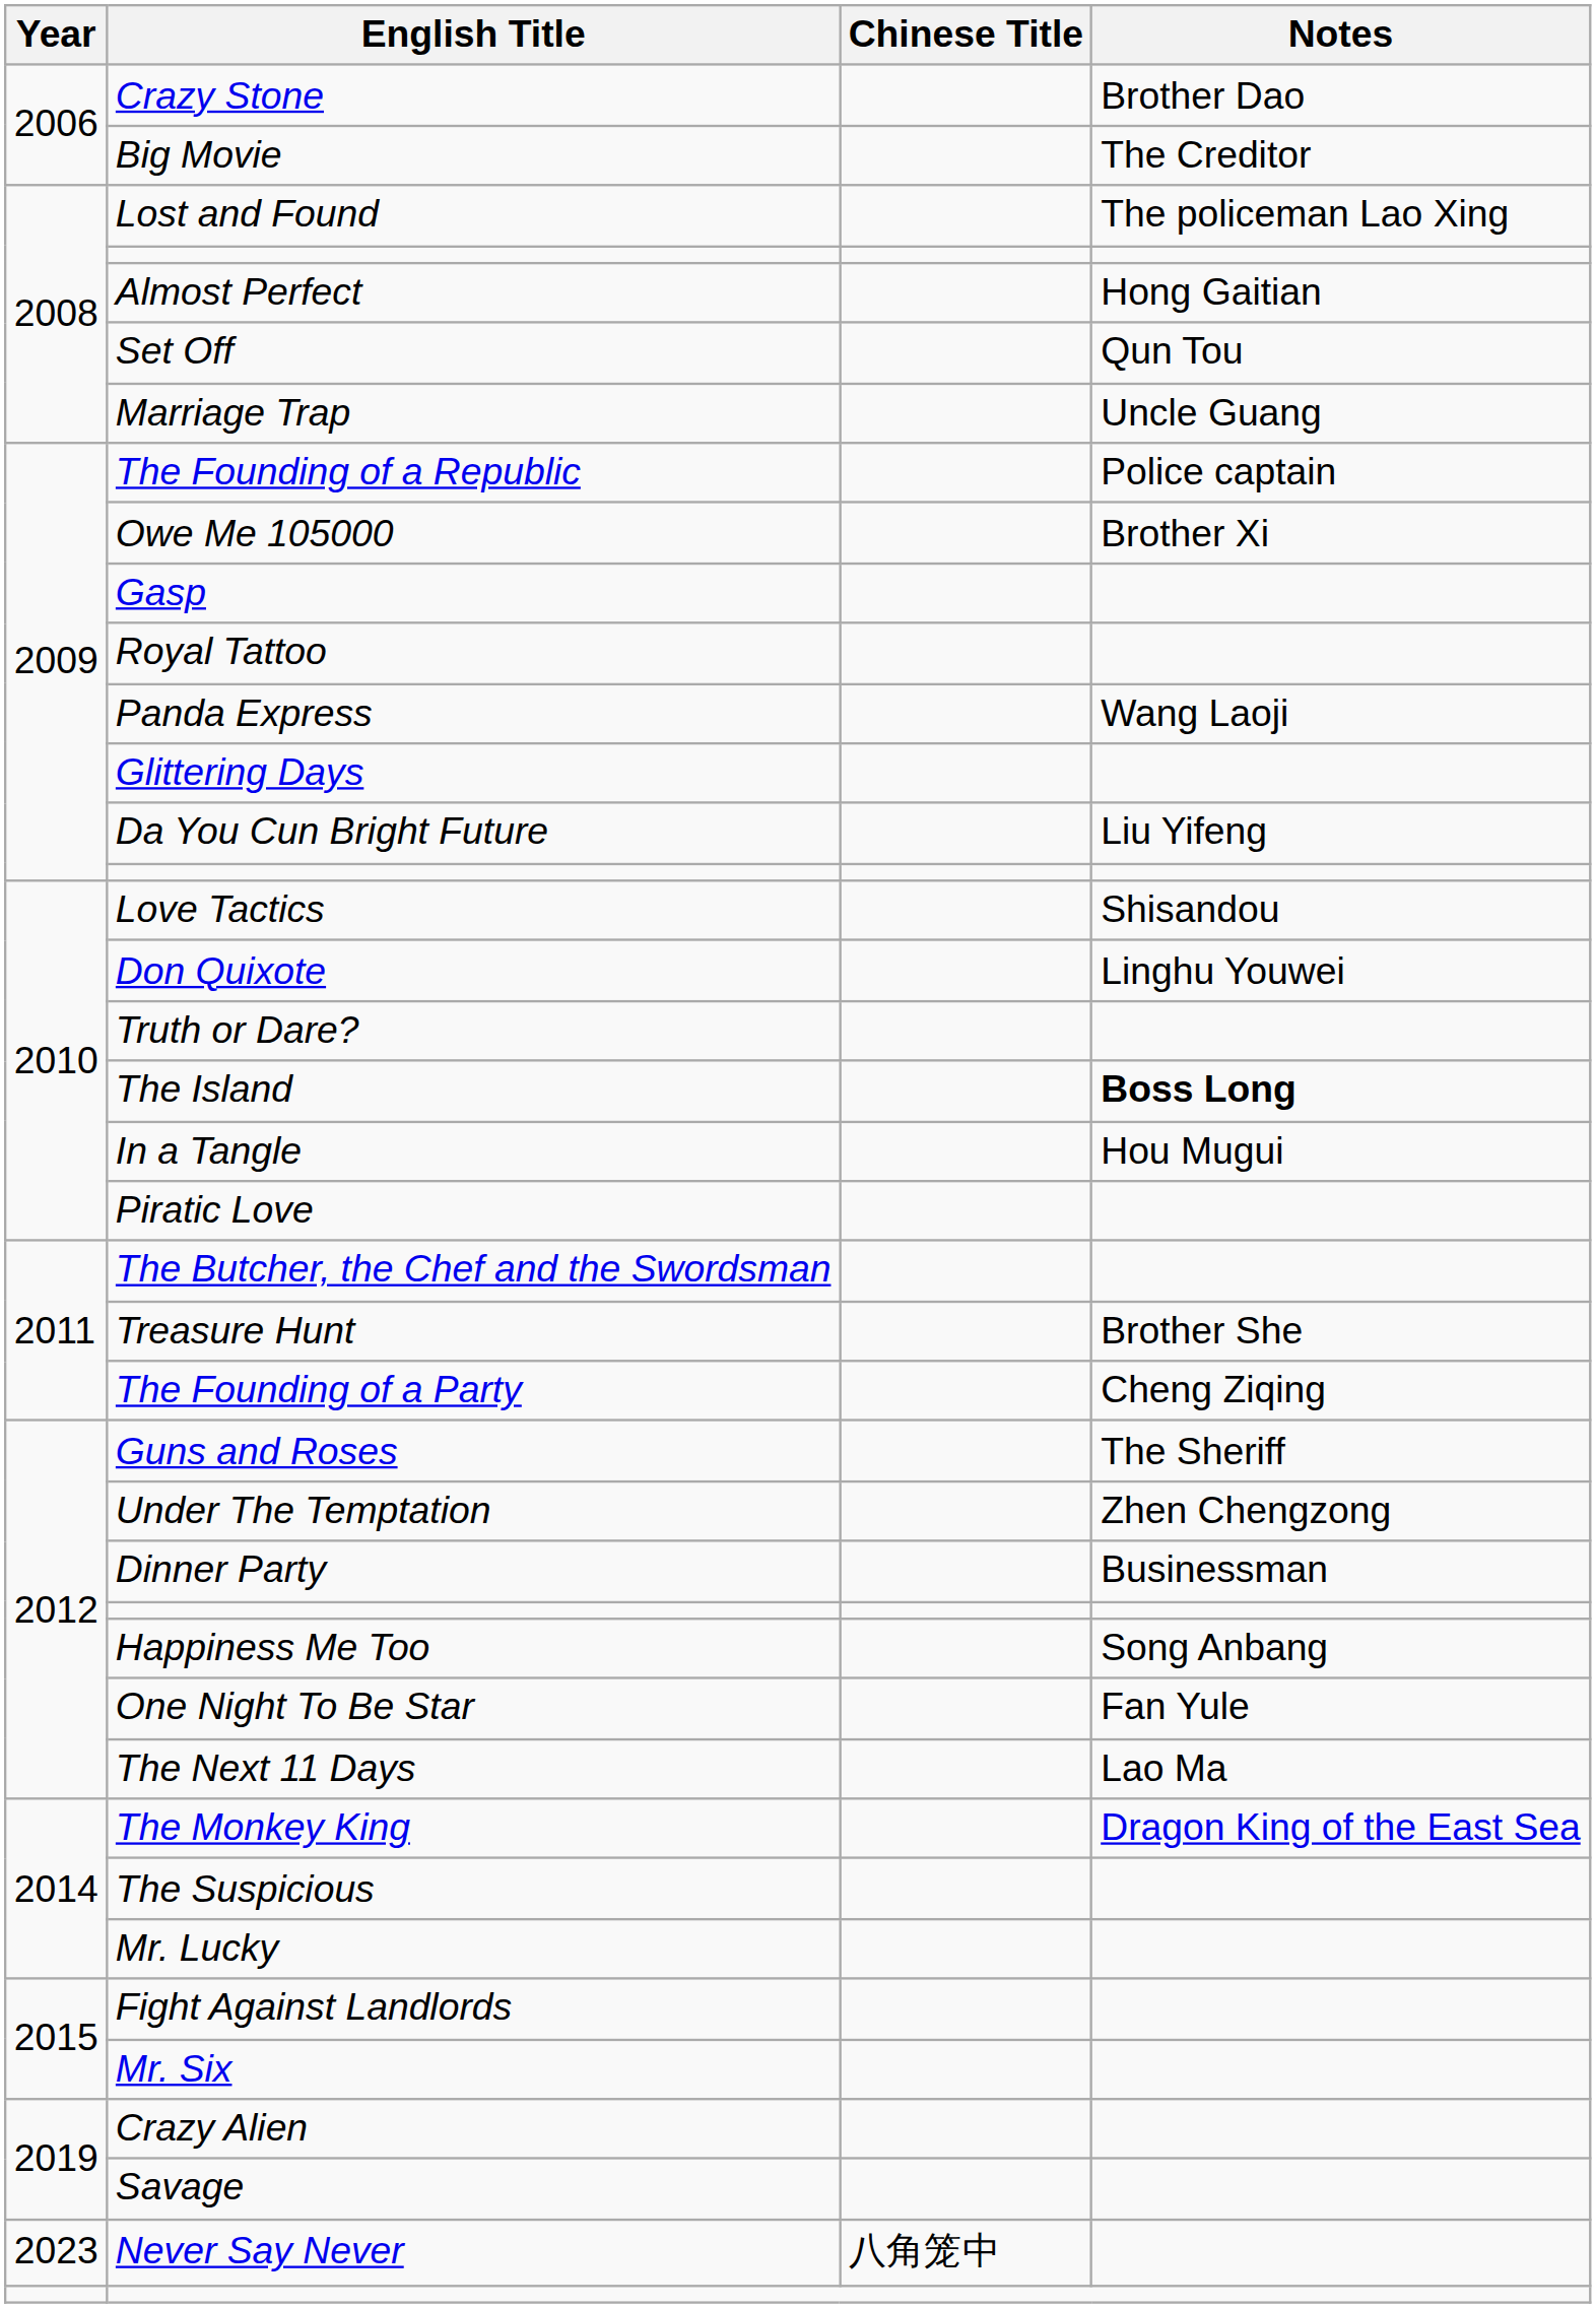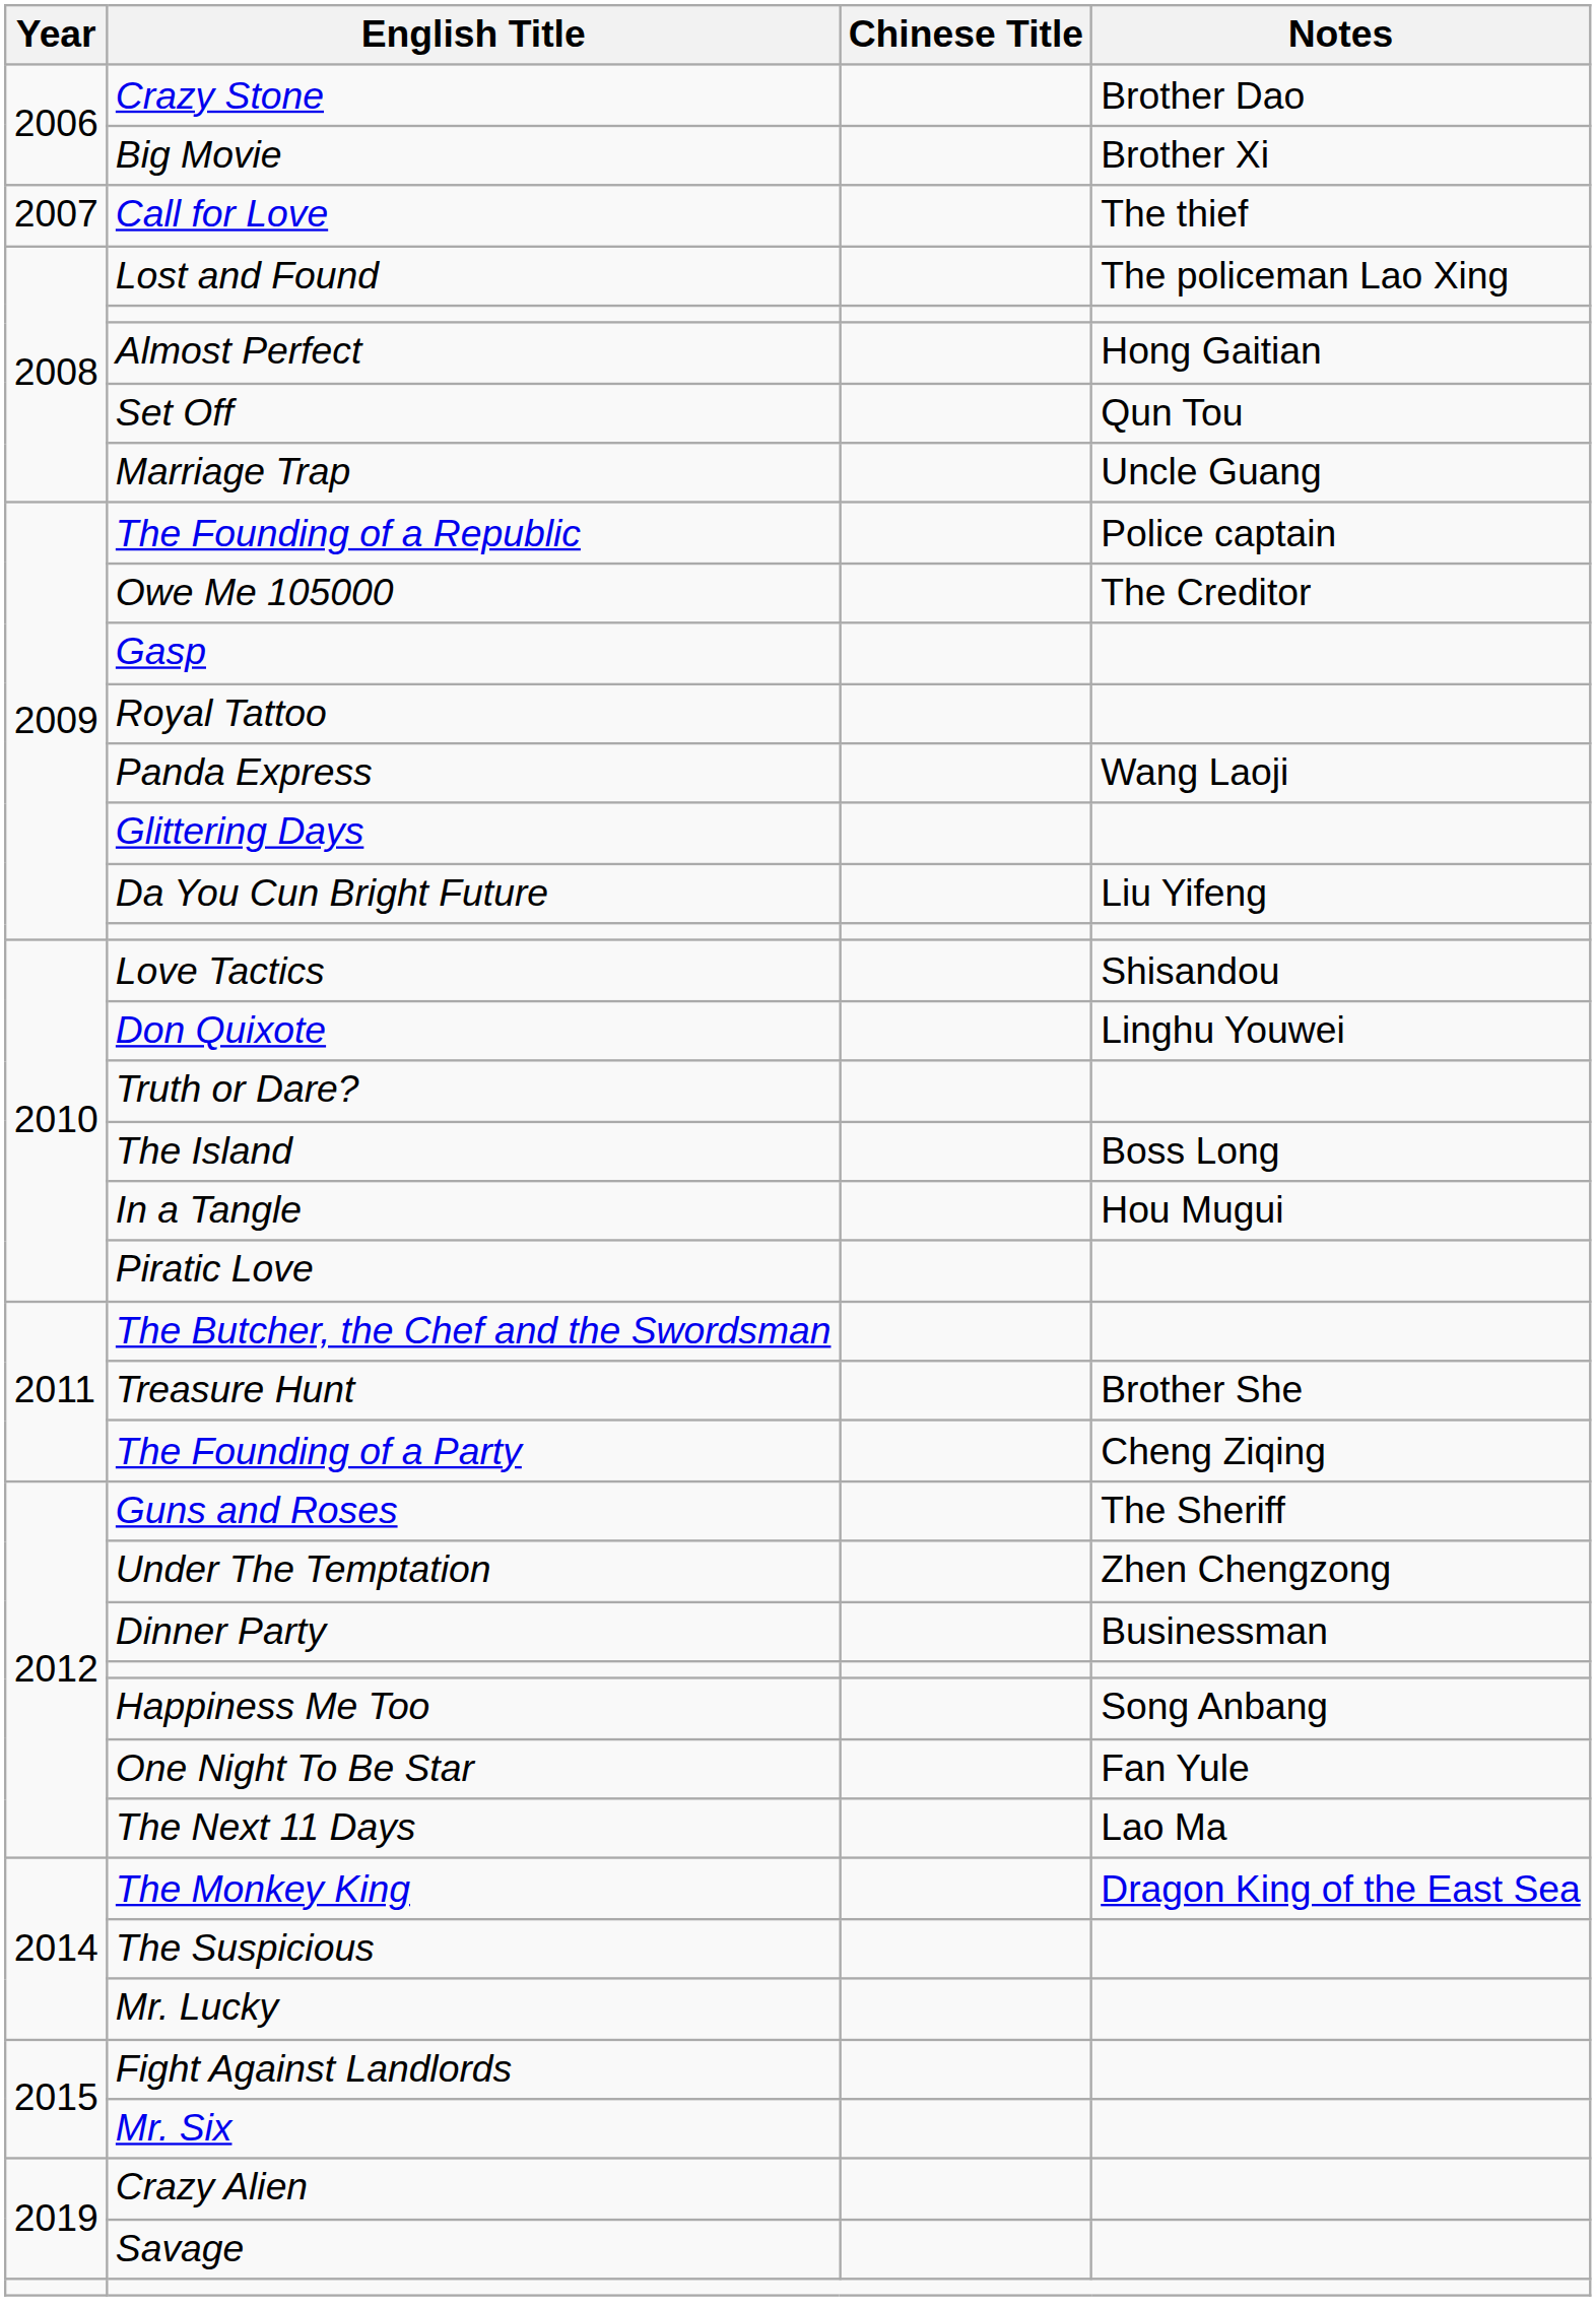 <table class="wikitable">
 <tr>
 <th>Year</th>
 <th>English Title</th>
 <th>Chinese Title</th>
 <th>Notes</th>
 </tr>
 <tr>
 <td rowspan=2>2006</td>
 <td><em><a href='#'>Crazy Stone</a></em></td>
 <td></td>
 <td>Brother Dao</td>
 </tr>
 <tr>
 <td><em>Big Movie</em></td>
 <td></td>
-<td>The Creditor</td>
+<td>Brother Xi</td>
+</tr>
+<tr>
+<td>2007</td>
+<td><em><a href='#'>Call for Love</a></em></td>
+<td></td>
+<td>The thief</td>
 </tr>
 <tr>
 <td rowspan=5>2008</td>
 <td><em>Lost and Found</em></td>
 <td></td>
 <td>The policeman Lao Xing</td>
 </tr>
 <tr>
 <td></td>
 <td></td>
 <td></td>
 </tr>
 <tr>
 <td><em>Almost Perfect</em></td>
 <td></td>
 <td>Hong Gaitian</td>
 </tr>
 <tr>
 <td><em>Set Off</em></td>
 <td></td>
 <td>Qun Tou</td>
 </tr>
 <tr>
 <td><em>Marriage Trap</em></td>
 <td></td>
 <td>Uncle Guang</td>
 </tr>
 <tr>
 <td rowspan=8>2009</td>
 <td><em><a href='#'>The Founding of a Republic</a></em></td>
 <td></td>
 <td>Police captain</td>
 </tr>
 <tr>
 <td><em>Owe Me 105000</em></td>
 <td></td>
-<td>Brother Xi</td>
+<td>The Creditor</td>
 </tr>
 <tr>
 <td><em><a href='#'>Gasp</a></em></td>
 <td></td>
 <td></td>
 </tr>
 <tr>
 <td><em>Royal Tattoo</em></td>
 <td></td>
 <td></td>
 </tr>
 <tr>
 <td><em>Panda Express</em></td>
 <td></td>
 <td>Wang Laoji</td>
 </tr>
 <tr>
 <td><em><a href='#'>Glittering Days</a></em></td>
 <td></td>
 <td></td>
 </tr>
 <tr>
 <td><em>Da You Cun Bright Future</em></td>
 <td></td>
 <td>Liu Yifeng</td>
 </tr>
 <tr>
 <td></td>
 <td></td>
 <td></td>
 </tr>
 <tr>
 <td rowspan=6>2010</td>
 <td><em>Love Tactics</em></td>
 <td></td>
 <td>Shisandou</td>
 </tr>
 <tr>
 <td><em><a href='#'>Don Quixote</a></em></td>
 <td></td>
 <td>Linghu Youwei</td>
 </tr>
 <tr>
 <td><em>Truth or Dare?</em></td>
 <td></td>
 <td></td>
 </tr>
 <tr>
 <td><em>The Island</em></td>
 <td></td>
-<td><strong>Boss Long</strong></td>
+<td>Boss Long</td>
 </tr>
 <tr>
 <td><em>In a Tangle</em></td>
 <td></td>
 <td>Hou Mugui</td>
 </tr>
 <tr>
 <td><em>Piratic Love</em></td>
 <td></td>
 <td></td>
 </tr>
 <tr>
 <td rowspan=3>2011</td>
 <td><em><a href='#'>The Butcher, the Chef and the Swordsman</a></em></td>
 <td></td>
 <td></td>
 </tr>
 <tr>
 <td><em>Treasure Hunt</em></td>
 <td></td>
 <td>Brother She</td>
 </tr>
 <tr>
 <td><em><a href='#'>The Founding of a Party</a></em></td>
 <td></td>
 <td>Cheng Ziqing</td>
 </tr>
 <tr>
 <td rowspan=7>2012</td>
 <td><em><a href='#'>Guns and Roses</a></em></td>
 <td></td>
 <td>The Sheriff</td>
 </tr>
 <tr>
 <td><em>Under The Temptation</em></td>
 <td></td>
 <td>Zhen Chengzong</td>
 </tr>
 <tr>
 <td><em>Dinner Party</em></td>
 <td></td>
 <td>Businessman</td>
 </tr>
 <tr>
 <td></td>
 <td></td>
 <td></td>
 </tr>
 <tr>
 <td><em>Happiness Me Too</em></td>
 <td></td>
 <td>Song Anbang</td>
 </tr>
 <tr>
 <td><em>One Night To Be Star</em></td>
 <td></td>
 <td>Fan Yule</td>
 </tr>
 <tr>
 <td><em>The Next 11 Days</em></td>
 <td></td>
 <td>Lao Ma</td>
 </tr>
 <tr>
 <td rowspan=3>2014</td>
 <td><em><a href='#'>The Monkey King</a></em></td>
 <td></td>
 <td><a href='#'>Dragon King of the East Sea</a></td>
 </tr>
 <tr>
 <td><em>The Suspicious</em></td>
 <td></td>
 <td></td>
 </tr>
 <tr>
 <td><em>Mr. Lucky</em></td>
 <td></td>
 <td></td>
 </tr>
 <tr>
 <td rowspan=2>2015</td>
 <td><em>Fight Against Landlords</em></td>
 <td></td>
 <td></td>
 </tr>
 <tr>
 <td><em><a href='#'>Mr. Six</a></em></td>
 <td></td>
 <td></td>
 </tr>
 <tr>
 <td rowspan=2>2019</td>
 <td><em>Crazy Alien</em></td>
 <td></td>
 <td></td>
 </tr>
 <tr>
 <td><em>Savage</em></td>
 <td></td>
 <td></td>
 </tr>
 <tr>
-<td>2023</td>
-<td><em><a href='#'>Never Say Never</a></em></td>
-<td>八角笼中</td>
-<td></td>
-</tr>
-<tr>
 <td></td>
 </tr>
 </table>
